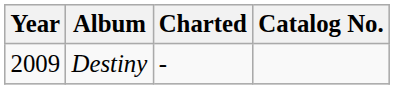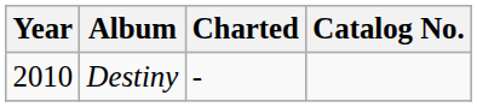 <table class="wikitable">
 <tr>
 <th>Year</th>
 <th>Album</th>
 <th>Charted</th>
 <th>Catalog No.</th>
 </tr>
 <tr>
-<td>2009</td>
+<td>2010</td>
 <td><em>Destiny</em></td>
 <td>-</td>
 <td></td>
 </tr>
 </table>
